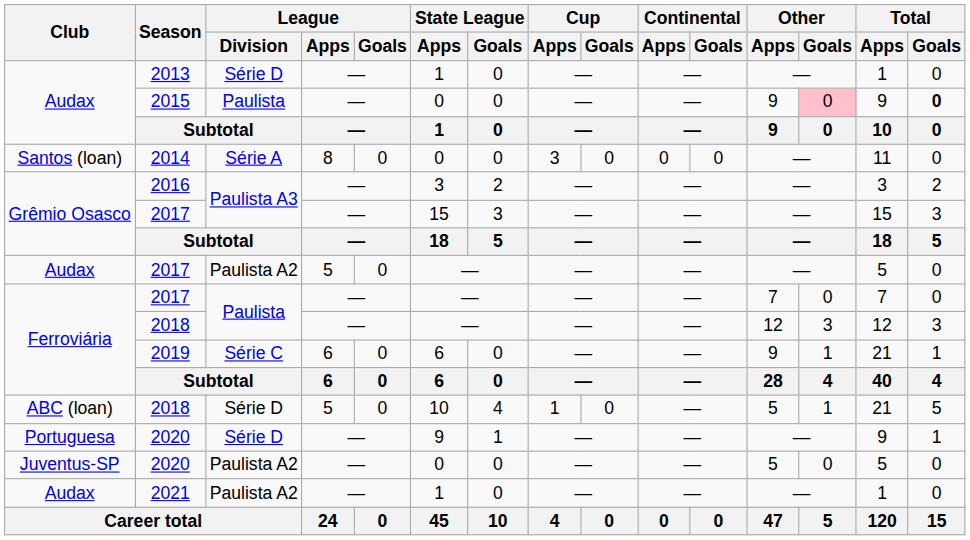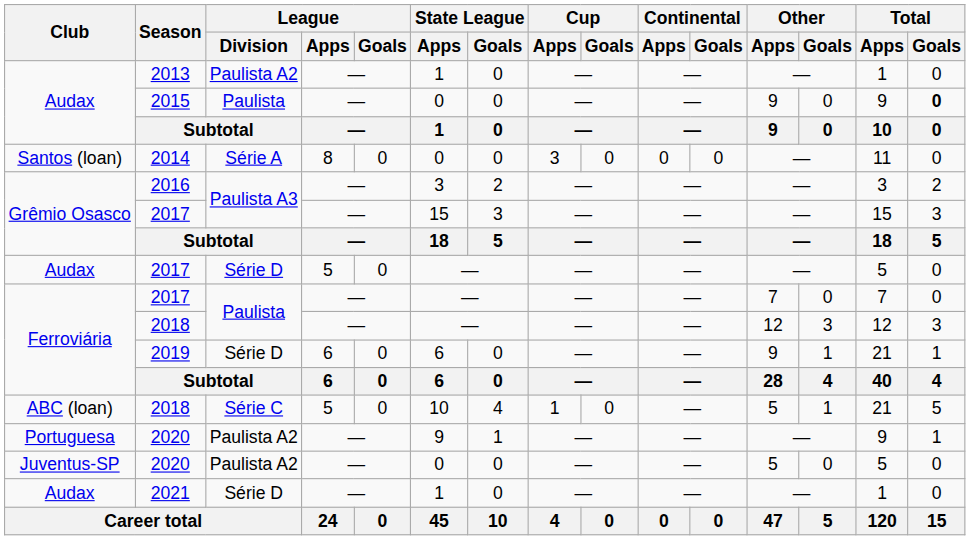 <table class="wikitable" style="text-align: center;">
 <tr>
 <th rowspan="2">Club</th>
 <th rowspan="2">Season</th>
 <th colspan="3">League</th>
 <th colspan="2">State League</th>
 <th colspan="2">Cup</th>
 <th colspan="2">Continental</th>
 <th colspan="2">Other</th>
 <th colspan="2">Total</th>
 </tr>
 <tr>
 <th>Division</th>
 <th>Apps</th>
 <th>Goals</th>
 <th>Apps</th>
 <th>Goals</th>
 <th>Apps</th>
 <th>Goals</th>
 <th>Apps</th>
 <th>Goals</th>
 <th>Apps</th>
 <th>Goals</th>
 <th>Apps</th>
 <th>Goals</th>
 </tr>
 <tr>
 <td rowspan="3" valign="center"><a href='#'>Audax</a></td>
 <td><a href='#'>2013</a></td>
-<td><a href='#'>Série D</a></td>
+<td><a href='#'>Paulista A2</a></td>
 <td colspan="2">—</td>
 <td>1</td>
 <td>0</td>
 <td colspan="2">—</td>
 <td colspan="2">—</td>
 <td colspan="2">—</td>
 <td>1</td>
 <td>0</td>
 </tr>
 <tr>
 <td><a href='#'>2015</a></td>
 <td><a href='#'>Paulista</a></td>
 <td colspan="2">—</td>
 <td>0</td>
 <td>0</td>
 <td colspan="2">—</td>
 <td colspan="2">—</td>
 <td>9</td>
-<td style="background: pink;">0</td>
+<td>0</td>
 <td>9</td>
 <td><strong>0</strong></td>
 </tr>
 <tr>
 <th colspan="2">Subtotal</th>
 <th colspan="2">—</th>
 <th>1</th>
 <th>0</th>
 <th colspan="2">—</th>
 <th colspan="2">—</th>
 <th>9</th>
 <th>0</th>
 <th>10</th>
 <th>0</th>
 </tr>
 <tr>
 <td valign="center"><a href='#'>Santos</a> (loan)</td>
 <td><a href='#'>2014</a></td>
 <td><a href='#'>Série A</a></td>
 <td>8</td>
 <td>0</td>
 <td>0</td>
 <td>0</td>
 <td>3</td>
 <td>0</td>
 <td>0</td>
 <td>0</td>
 <td colspan="2">—</td>
 <td>11</td>
 <td>0</td>
 </tr>
 <tr>
 <td rowspan="3" valign="center"><a href='#'>Grêmio Osasco</a></td>
 <td><a href='#'>2016</a></td>
 <td rowspan="2"><a href='#'>Paulista A3</a></td>
 <td colspan="2">—</td>
 <td>3</td>
 <td>2</td>
 <td colspan="2">—</td>
 <td colspan="2">—</td>
 <td colspan="2">—</td>
 <td>3</td>
 <td>2</td>
 </tr>
 <tr>
 <td><a href='#'>2017</a></td>
 <td colspan="2">—</td>
 <td>15</td>
 <td>3</td>
 <td colspan="2">—</td>
 <td colspan="2">—</td>
 <td colspan="2">—</td>
 <td>15</td>
 <td>3</td>
 </tr>
 <tr>
 <th colspan="2">Subtotal</th>
 <th colspan="2">—</th>
 <th>18</th>
 <th>5</th>
 <th colspan="2">—</th>
 <th colspan="2">—</th>
 <th colspan="2">—</th>
 <th>18</th>
 <th>5</th>
 </tr>
 <tr>
 <td valign="center"><a href='#'>Audax</a></td>
 <td><a href='#'>2017</a></td>
-<td>Paulista A2</td>
+<td><a href='#'>Série D</a></td>
 <td>5</td>
 <td>0</td>
 <td colspan="2">—</td>
 <td colspan="2">—</td>
 <td colspan="2">—</td>
 <td colspan="2">—</td>
 <td>5</td>
 <td>0</td>
 </tr>
 <tr>
 <td rowspan="4" valign="center"><a href='#'>Ferroviária</a></td>
 <td><a href='#'>2017</a></td>
 <td rowspan="2"><a href='#'>Paulista</a></td>
 <td colspan="2">—</td>
 <td colspan="2">—</td>
 <td colspan="2">—</td>
 <td colspan="2">—</td>
 <td>7</td>
 <td>0</td>
 <td>7</td>
 <td>0</td>
 </tr>
 <tr>
 <td><a href='#'>2018</a></td>
 <td colspan="2">—</td>
 <td colspan="2">—</td>
 <td colspan="2">—</td>
 <td colspan="2">—</td>
 <td>12</td>
 <td>3</td>
 <td>12</td>
 <td>3</td>
 </tr>
 <tr>
 <td><a href='#'>2019</a></td>
-<td><a href='#'>Série C</a></td>
+<td>Série D</td>
 <td>6</td>
 <td>0</td>
 <td>6</td>
 <td>0</td>
 <td colspan="2">—</td>
 <td colspan="2">—</td>
 <td>9</td>
 <td>1</td>
 <td>21</td>
 <td>1</td>
 </tr>
 <tr>
 <th colspan="2">Subtotal</th>
 <th>6</th>
 <th>0</th>
 <th>6</th>
 <th>0</th>
 <th colspan="2">—</th>
 <th colspan="2">—</th>
 <th>28</th>
 <th>4</th>
 <th>40</th>
 <th>4</th>
 </tr>
 <tr>
 <td valign="center"><a href='#'>ABC</a> (loan)</td>
 <td><a href='#'>2018</a></td>
-<td>Série D</td>
+<td><a href='#'>Série C</a></td>
 <td>5</td>
 <td>0</td>
 <td>10</td>
 <td>4</td>
 <td>1</td>
 <td>0</td>
 <td colspan="2">—</td>
 <td>5</td>
 <td>1</td>
 <td>21</td>
 <td>5</td>
 </tr>
 <tr>
 <td valign="center"><a href='#'>Portuguesa</a></td>
 <td><a href='#'>2020</a></td>
-<td><a href='#'>Série D</a></td>
+<td>Paulista A2</td>
 <td colspan="2">—</td>
 <td>9</td>
 <td>1</td>
 <td colspan="2">—</td>
 <td colspan="2">—</td>
 <td colspan="2">—</td>
 <td>9</td>
 <td>1</td>
 </tr>
 <tr>
 <td valign="center"><a href='#'>Juventus-SP</a></td>
 <td><a href='#'>2020</a></td>
 <td>Paulista A2</td>
 <td colspan="2">—</td>
 <td>0</td>
 <td>0</td>
 <td colspan="2">—</td>
 <td colspan="2">—</td>
 <td>5</td>
 <td>0</td>
 <td>5</td>
 <td>0</td>
 </tr>
 <tr>
 <td valign="center"><a href='#'>Audax</a></td>
 <td><a href='#'>2021</a></td>
-<td>Paulista A2</td>
+<td>Série D</td>
 <td colspan="2">—</td>
 <td>1</td>
 <td>0</td>
 <td colspan="2">—</td>
 <td colspan="2">—</td>
 <td colspan="2">—</td>
 <td>1</td>
 <td>0</td>
 </tr>
 <tr>
 <th colspan="3"><strong>Career total</strong></th>
 <th>24</th>
 <th>0</th>
 <th>45</th>
 <th>10</th>
 <th>4</th>
 <th>0</th>
 <th>0</th>
 <th>0</th>
 <th>47</th>
 <th>5</th>
 <th>120</th>
 <th>15</th>
 </tr>
 </table>
